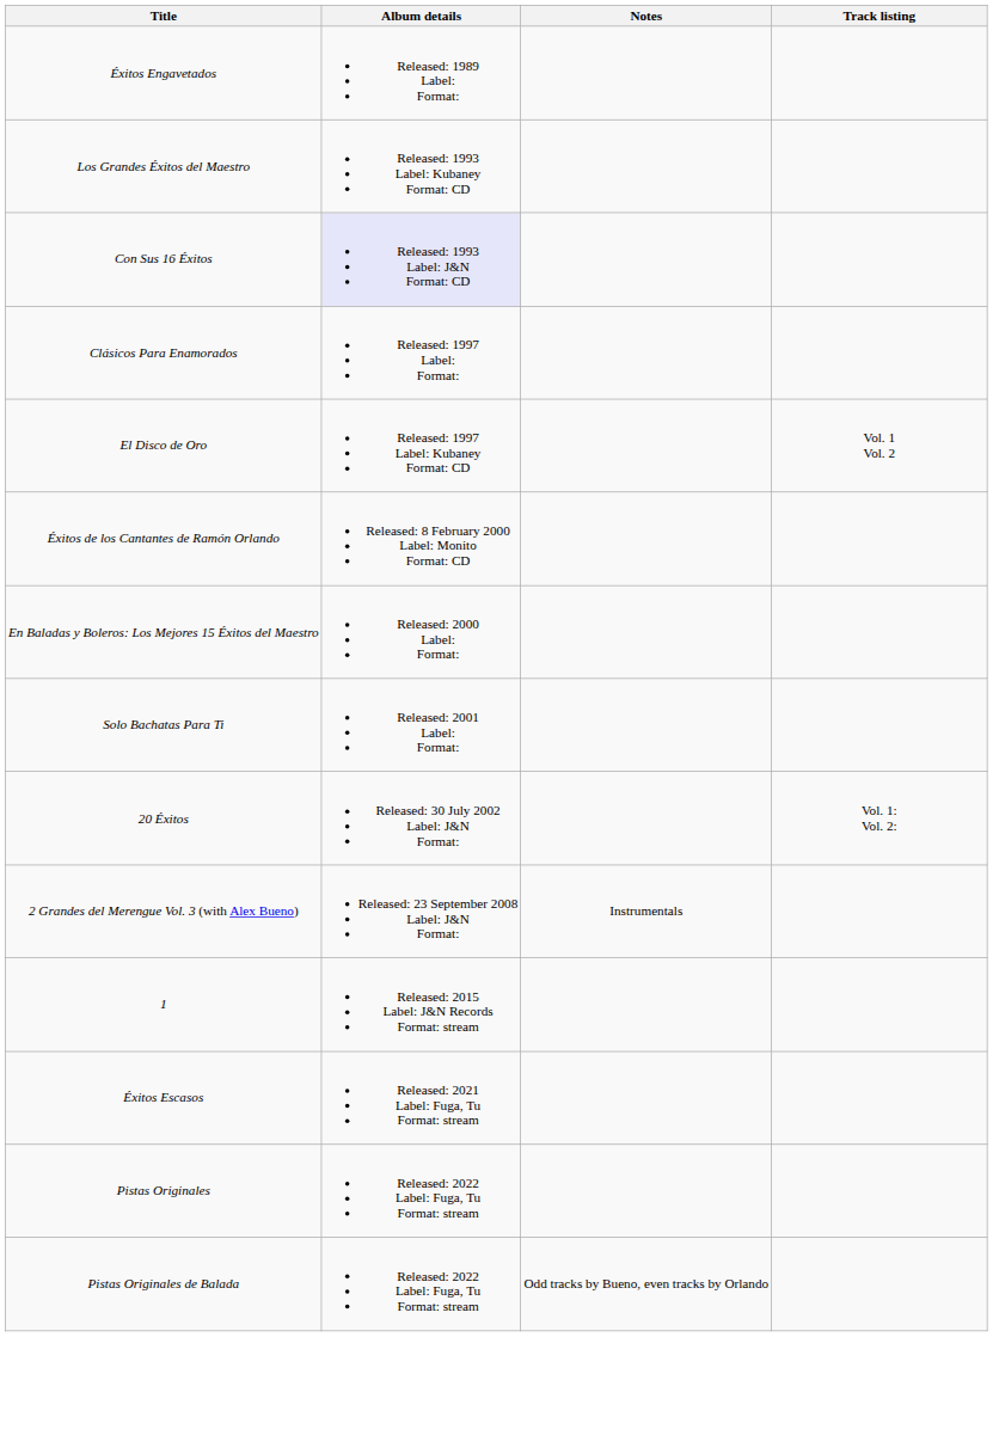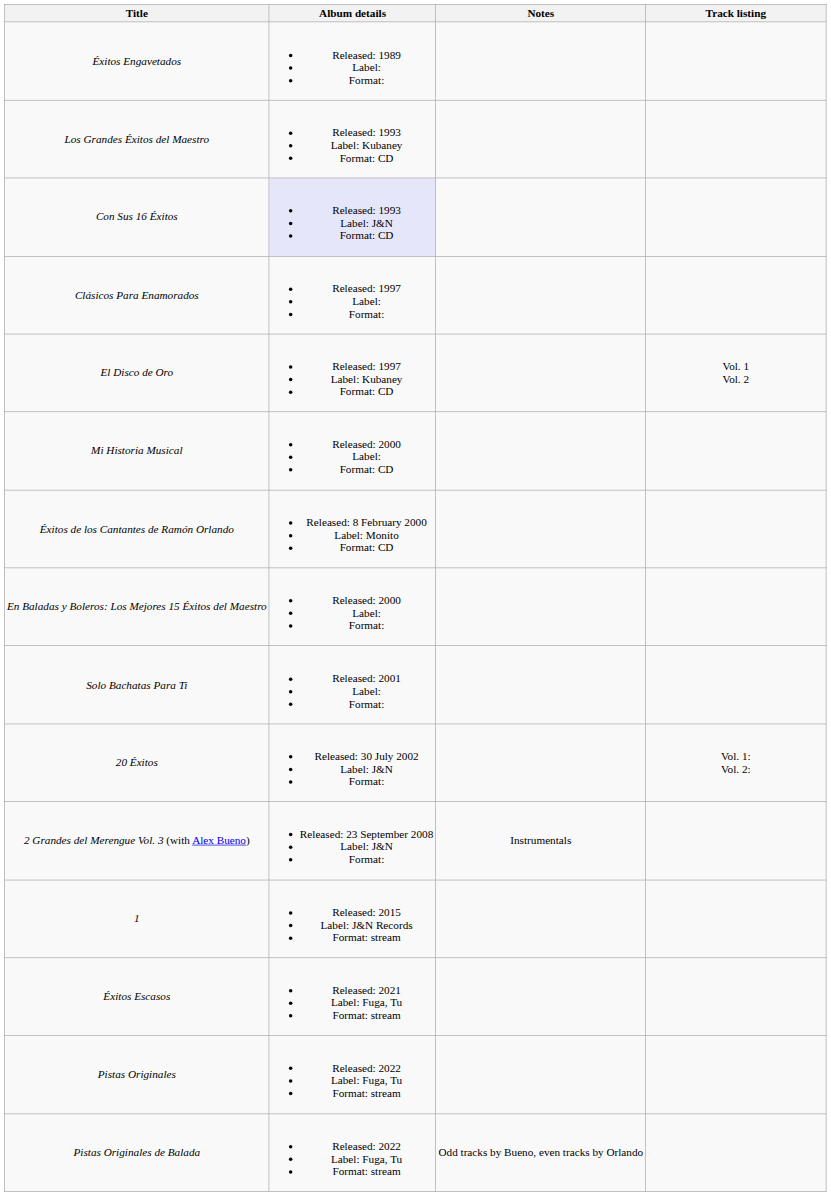 <table class="wikitable plainrowheaders" style="text-align:center;">
 <tr>
 <th>Title</th>
 <th>Album details</th>
 <th>Notes</th>
 <th scope="col" width="250px">Track listing</th>
 </tr>
 <tr>
 <td><em>Éxitos Engavetados</em> </td>
 <td><br><ul><li>Released: 1989</li><li>Label:</li><li>Format:</li></ul></td>
 <td></td>
 <td></td>
 </tr>
 <tr>
 <td><em>Los Grandes Éxitos del Maestro </em></td>
 <td><br><ul><li>Released: 1993</li><li>Label: Kubaney</li><li>Format: CD</li></ul></td>
 <td></td>
 <td></td>
 </tr>
 <tr>
 <td><em>Con Sus 16 Éxitos</em> </td>
 <td style="background: lavender;"><br><ul><li>Released: 1993 </li><li>Label: J&N</li><li>Format: CD</li></ul></td>
 <td></td>
 <td></td>
 </tr>
 <tr>
 <td><em>Clásicos Para Enamorados</em> </td>
 <td><br><ul><li>Released: 1997</li><li>Label:</li><li>Format:</li></ul></td>
 <td></td>
 <td></td>
 </tr>
 <tr>
 <td><em>El Disco de Oro</em> </td>
 <td><br><ul><li>Released: 1997</li><li>Label: Kubaney</li><li>Format: CD</li></ul></td>
 <td></td>
 <td>Vol. 1 <br>Vol. 2 </td>
+</tr>
+<tr>
+<td><em>Mi Historia Musical</em> </td>
+<td><br><ul><li>Released: 2000</li><li>Label:</li><li>Format: CD</li></ul></td>
+<td></td>
+<td></td>
 </tr>
 <tr>
 <td><em>Éxitos de los Cantantes de Ramón Orlando</em> </td>
 <td><br><ul><li>Released: 8 February 2000</li><li>Label: Monito</li><li>Format: CD</li></ul></td>
 <td></td>
 <td></td>
 </tr>
 <tr>
 <td><em>En Baladas y Boleros: Los Mejores 15 Éxitos del Maestro</em> </td>
 <td><br><ul><li>Released: 2000</li><li>Label:</li><li>Format:</li></ul></td>
 <td></td>
 <td></td>
 </tr>
 <tr>
 <td><em>Solo Bachatas Para Ti</em> </td>
 <td><br><ul><li>Released: 2001</li><li>Label:</li><li>Format:</li></ul></td>
 <td></td>
 <td></td>
 </tr>
 <tr>
 <td><em>20 Éxitos</em> </td>
 <td><br><ul><li>Released: 30 July 2002</li><li>Label: J&N</li><li>Format:</li></ul></td>
 <td></td>
 <td>Vol. 1: <br>Vol. 2: </td>
 </tr>
 <tr>
 <td><em>2 Grandes del Merengue Vol. 3</em> (with <a href='#'>Alex Bueno</a>)</td>
 <td><br><ul><li>Released: 23 September 2008</li><li>Label: J&N</li><li>Format:</li></ul></td>
 <td>Instrumentals</td>
 <td></td>
 </tr>
 <tr>
 <td><em>1</em> </td>
 <td><br><ul><li>Released: 2015</li><li>Label: J&N Records</li><li>Format: stream</li></ul></td>
 <td></td>
 <td></td>
 </tr>
 <tr>
 <td><em>Éxitos Escasos</em> </td>
 <td><br><ul><li>Released: 2021</li><li>Label: Fuga, Tu</li><li>Format: stream</li></ul></td>
 <td></td>
 <td></td>
 </tr>
 <tr>
 <td><em>Pistas Originales</em> </td>
 <td><br><ul><li>Released: 2022</li><li>Label: Fuga, Tu</li><li>Format: stream</li></ul></td>
 <td></td>
 <td></td>
 </tr>
 <tr>
 <td><em>Pistas Originales de Balada</em> </td>
 <td><br><ul><li>Released: 2022</li><li>Label: Fuga, Tu</li><li>Format: stream</li></ul></td>
 <td>Odd tracks by Bueno, even tracks by Orlando</td>
 <td></td>
 </tr>
 </table>
